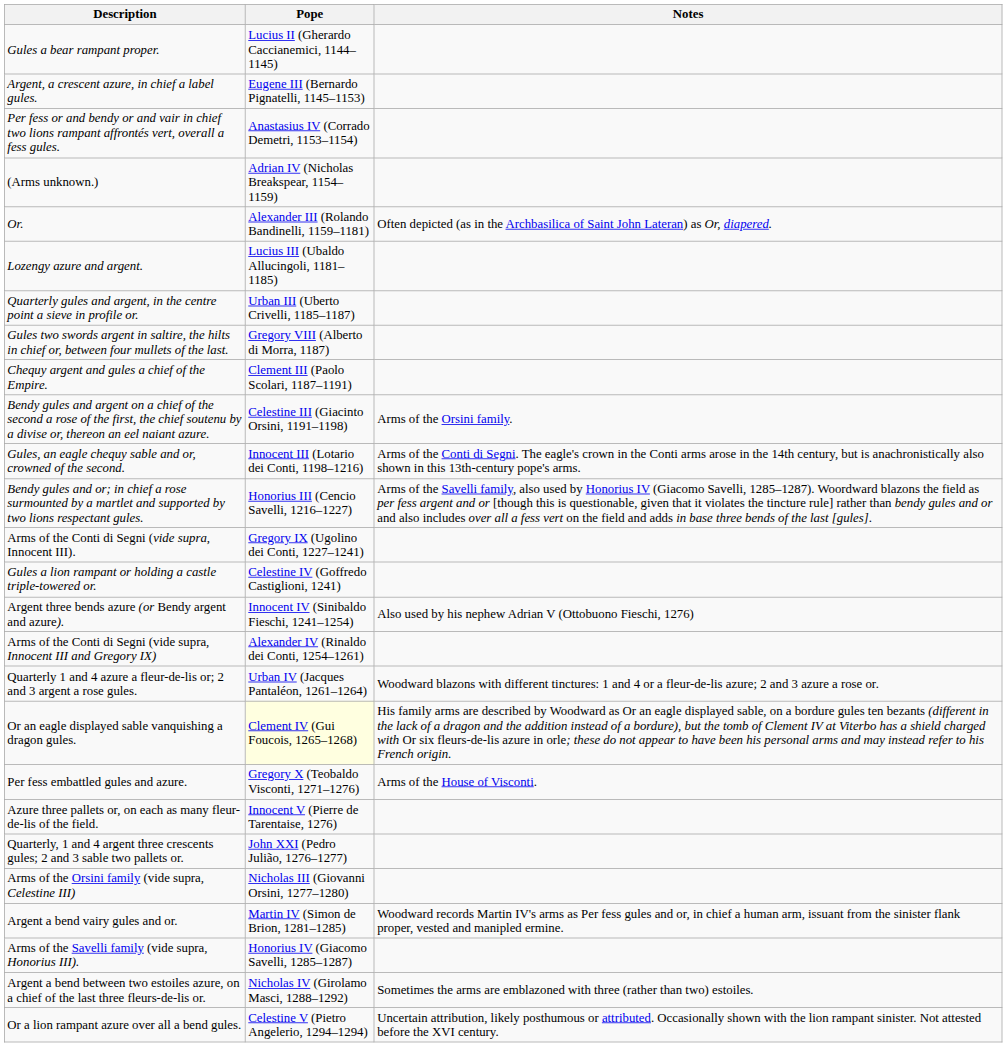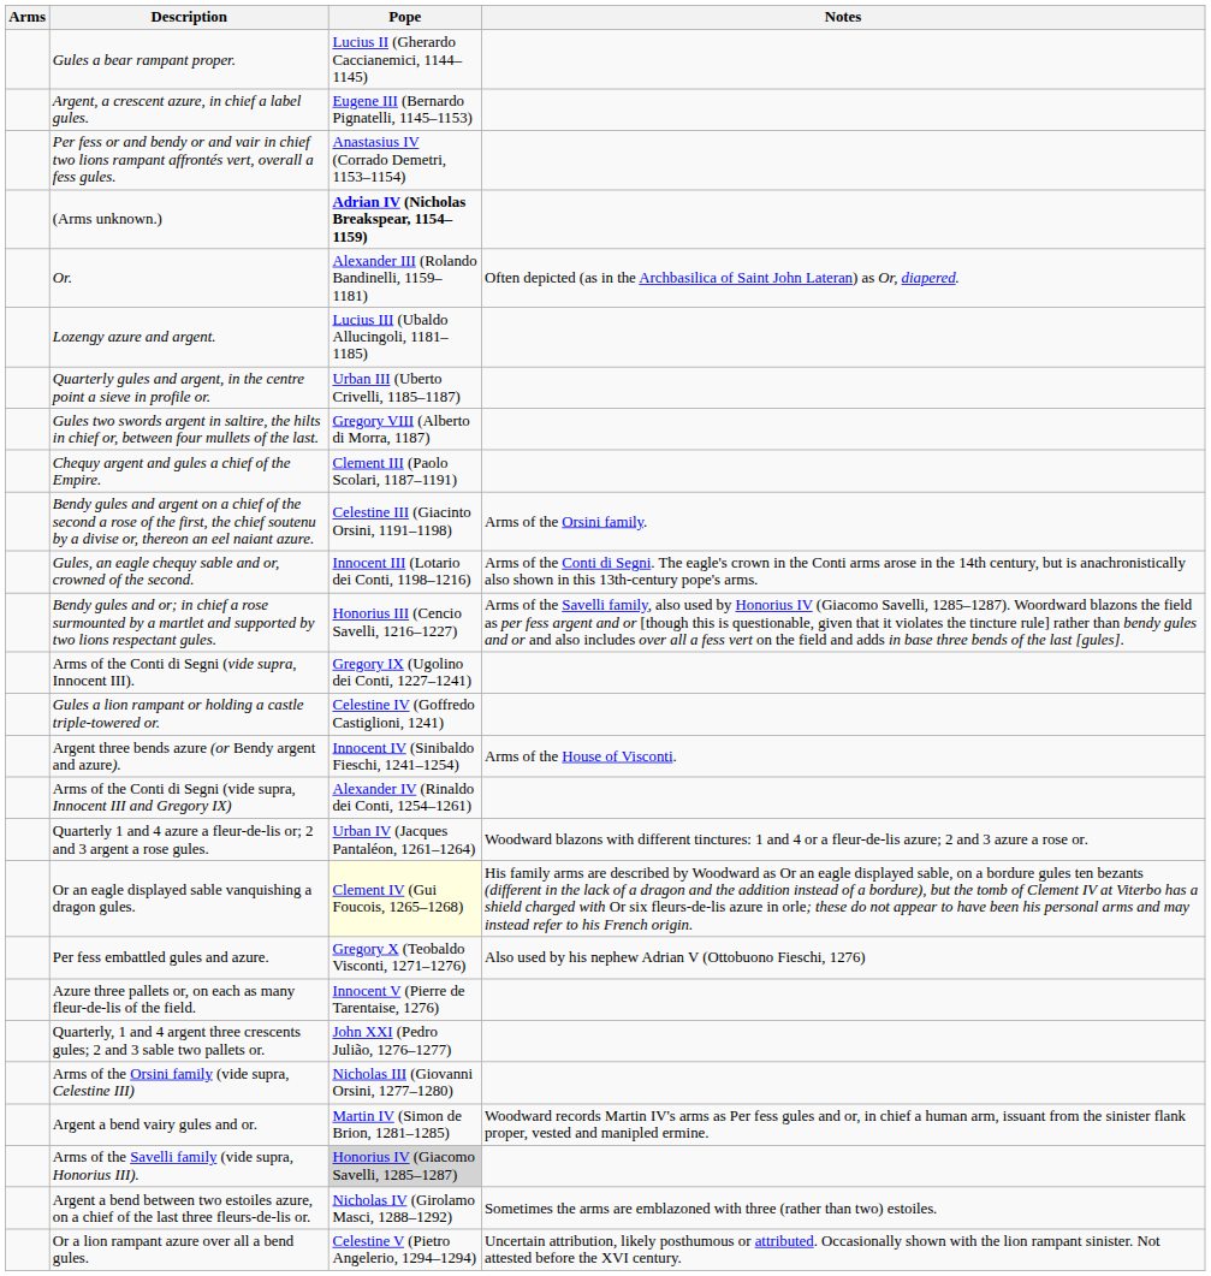 <table class="wikitable">
 <tr>
+<th>Arms</th>
 <th>Description</th>
 <th>Pope</th>
 <th>Notes</th>
 </tr>
 <tr>
+<td></td>
 <td><em>Gules a bear rampant proper.</em></td>
 <td><a href='#'>Lucius II</a> (Gherardo Caccianemici, 1144–1145)</td>
 <td></td>
 </tr>
 <tr>
+<td></td>
 <td><em>Argent, a crescent azure, in chief a label gules.</em></td>
 <td><a href='#'>Eugene III</a> (Bernardo Pignatelli, 1145–1153)</td>
 <td></td>
 </tr>
 <tr>
+<td></td>
 <td><em>Per fess or and bendy or and vair in chief two lions rampant affrontés vert, overall a fess gules.</em></td>
 <td><a href='#'>Anastasius IV</a> (Corrado Demetri, 1153–1154)</td>
 <td></td>
 </tr>
 <tr>
+<td></td>
 <td>(Arms unknown.)</td>
-<td><a href='#'>Adrian IV</a> (Nicholas Breakspear, 1154–1159)</td>
+<td><strong><a href='#'>Adrian IV</a> (Nicholas Breakspear, 1154–1159)</strong></td>
 <td></td>
 </tr>
 <tr>
+<td></td>
 <td><em>Or.</em></td>
 <td><a href='#'>Alexander III</a> (Rolando Bandinelli, 1159–1181)</td>
 <td>Often depicted (as in the <a href='#'>Archbasilica of Saint John Lateran</a>) as <em>Or, <a href='#'>diapered</a>.</em></td>
 </tr>
 <tr>
+<td></td>
 <td><em>Lozengy azure and argent.</em></td>
 <td><a href='#'>Lucius III</a> (Ubaldo Allucingoli, 1181–1185)</td>
 <td></td>
 </tr>
 <tr>
+<td></td>
 <td><em>Quarterly gules and argent, in the centre point a sieve in profile or.</em></td>
 <td><a href='#'>Urban III</a> (Uberto Crivelli, 1185–1187)</td>
 <td></td>
 </tr>
 <tr>
+<td></td>
 <td><em>Gules two swords argent in saltire, the hilts in chief or, between four mullets of the last.</em></td>
 <td><a href='#'>Gregory VIII</a> (Alberto di Morra, 1187)</td>
 <td></td>
 </tr>
 <tr>
+<td></td>
 <td><em>Chequy argent and gules a chief of the Empire.</em></td>
 <td><a href='#'>Clement III</a> (Paolo Scolari, 1187–1191)</td>
 <td></td>
 </tr>
 <tr>
+<td></td>
 <td><em>Bendy gules and argent on a chief of the second a rose of the first, the chief soutenu by a divise or, thereon an eel naiant azure.</em></td>
 <td><a href='#'>Celestine III</a> (Giacinto Orsini, 1191–1198)</td>
 <td>Arms of the <a href='#'>Orsini family</a>.</td>
 </tr>
 <tr>
+<td></td>
 <td><em>Gules, an eagle chequy sable and or, crowned of the second.</em></td>
 <td><a href='#'>Innocent III</a> (Lotario dei Conti, 1198–1216)</td>
 <td>Arms of the <a href='#'>Conti di Segni</a>. The eagle's crown in the Conti arms arose in the 14th century, but is anachronistically also shown in this 13th-century pope's arms.</td>
 </tr>
 <tr>
+<td></td>
 <td><em>Bendy gules and or; in chief a rose surmounted by a martlet and supported by two lions respectant gules.</em></td>
 <td><a href='#'>Honorius III</a> (Cencio Savelli, 1216–1227)</td>
 <td>Arms of the <a href='#'>Savelli family</a>, also used by <a href='#'>Honorius IV</a> (Giacomo Savelli, 1285–1287). Woordward blazons the field as <em>per fess argent and or</em> [though this is questionable, given that it violates the tincture rule] rather than <em>bendy gules and or</em> and also includes <em>over all a fess vert</em> on the field and adds <em>in base three bends of the last [gules]</em>.</td>
 </tr>
 <tr>
+<td></td>
 <td>Arms of the Conti di Segni (<em>vide supra</em>, Innocent III).</td>
 <td><a href='#'>Gregory IX</a> (Ugolino dei Conti, 1227–1241)</td>
 <td></td>
 </tr>
 <tr>
+<td></td>
 <td><em>Gules a lion rampant or holding a castle triple-towered or.</td>
 <td><a href='#'>Celestine IV</a> (Goffredo Castiglioni, 1241)</td>
 <td></td>
 </tr>
 <tr>
+<td></td>
 <td></em>Argent three bends azure<em> (or </em>Bendy argent and azure<em>).</td>
 <td><a href='#'>Innocent IV</a> (Sinibaldo Fieschi, 1241–1254)</td>
-<td>Also used by his nephew Adrian V (Ottobuono Fieschi, 1276)</td>
+<td>Arms of the <a href='#'>House of Visconti</a>.</td>
 </tr>
 <tr>
+<td></td>
 <td>Arms of the Conti di Segni (</em>vide supra<em>, Innocent III and Gregory IX)</td>
 <td><a href='#'>Alexander IV</a> (Rinaldo dei Conti, 1254–1261)</td>
 <td></td>
 </tr>
 <tr>
+<td></td>
 <td></em>Quarterly 1 and 4 azure a fleur-de-lis or; 2 and 3 argent a rose gules.<em></td>
 <td><a href='#'>Urban IV</a> (Jacques Pantaléon, 1261–1264)</td>
 <td>Woodward blazons with different tinctures: </em>1 and 4 or a fleur-de-lis azure; 2 and 3 azure a rose or<em>.</td>
 </tr>
 <tr>
+<td></td>
 <td></em>Or an eagle displayed sable vanquishing a dragon gules.<em></td>
 <td style="background: lightyellow;"><a href='#'>Clement IV</a> (Gui Foucois, 1265–1268)</td>
 <td>His family arms are described by Woodward as </em>Or an eagle displayed sable, on a bordure gules ten bezants<em> (different in the lack of a dragon and the addition instead of a bordure), but the tomb of Clement IV at Viterbo has a shield charged with </em>Or six fleurs-de-lis azure in orle<em>; these do not appear to have been his personal arms and may instead refer to his French origin.</td>
 </tr>
 <tr>
+<td></td>
 <td></em>Per fess embattled gules and azure.<em></td>
 <td><a href='#'>Gregory X</a> (Teobaldo Visconti, 1271–1276)</td>
-<td>Arms of the <a href='#'>House of Visconti</a>.</td>
+<td>Also used by his nephew Adrian V (Ottobuono Fieschi, 1276)</td>
 </tr>
 <tr>
+<td></td>
 <td></em>Azure three pallets or, on each as many fleur-de-lis of the field.<em></td>
 <td><a href='#'>Innocent V</a> (Pierre de Tarentaise, 1276)</td>
 <td></td>
 </tr>
 <tr>
+<td></td>
 <td></em>Quarterly, 1 and 4 argent three crescents gules; 2 and 3 sable two pallets or.<em></td>
 <td><a href='#'>John XXI</a> (Pedro Julião, 1276–1277)</td>
 <td></td>
 </tr>
 <tr>
+<td></td>
 <td>Arms of the <a href='#'>Orsini family</a> (</em>vide supra<em>, Celestine III)</td>
 <td><a href='#'>Nicholas III</a> (Giovanni Orsini, 1277–1280)</td>
 <td></td>
 </tr>
 <tr>
+<td></td>
 <td></em>Argent a bend vairy gules and or.<em></td>
 <td><a href='#'>Martin IV</a> (Simon de Brion, 1281–1285)</td>
 <td>Woodward records Martin IV's arms as </em>Per fess gules and or, in chief a human arm, issuant from the sinister flank proper, vested and manipled ermine.<em></td>
 </tr>
 <tr>
+<td></td>
 <td>Arms of the <a href='#'>Savelli family</a> (</em>vide supra<em>, Honorius III).</td>
-<td><a href='#'>Honorius IV</a> (Giacomo Savelli, 1285–1287)</td>
+<td style="background: lightgrey;"><a href='#'>Honorius IV</a> (Giacomo Savelli, 1285–1287)</td>
 <td></td>
 </tr>
 <tr>
+<td></td>
 <td></em>Argent a bend between two estoiles azure, on a chief of the last three fleurs-de-lis or.<em></td>
 <td><a href='#'>Nicholas IV</a> (Girolamo Masci, 1288–1292)</td>
 <td>Sometimes the arms are emblazoned with three (rather than two) </em>estoiles<em>.</td>
 </tr>
 <tr>
+<td></td>
 <td></em>Or a lion rampant azure over all a bend gules.<em></td>
 <td><a href='#'>Celestine V</a> (Pietro Angelerio, 1294–1294)</td>
 <td>Uncertain attribution, likely posthumous or <a href='#'>attributed</a>. Occasionally shown with the lion rampant sinister. Not attested before the XVI century.</td>
 </tr>
 </table>
